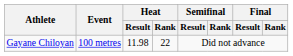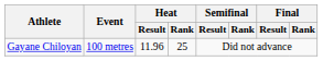 <table class=wikitable style=font-size:90%>
 <tr>
 <th rowspan=2>Athlete</th>
 <th rowspan=2>Event</th>
 <th colspan=2>Heat</th>
 <th colspan=2>Semifinal</th>
 <th colspan=2>Final</th>
 </tr>
 <tr style=font-size:95%>
 <th>Result</th>
 <th>Rank</th>
 <th>Result</th>
 <th>Rank</th>
 <th>Result</th>
 <th>Rank</th>
 </tr>
 <tr align=center>
 <td align=left><a href='#'>Gayane Chiloyan</a></td>
 <td align=left><a href='#'>100 metres</a></td>
-<td>11.98</td>
-<td>22</td>
+<td>11.96</td>
+<td>25</td>
 <td colspan=4>Did not advance</td>
 </tr>
 </table>
